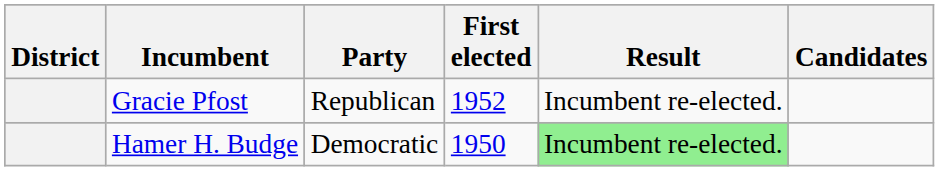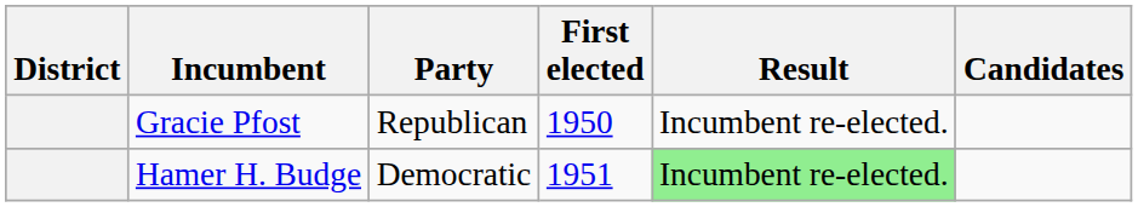 <table class=wikitable>
 <tr valign=bottom>
 <th>District</th>
 <th>Incumbent</th>
 <th>Party</th>
 <th>First<br>elected</th>
 <th>Result</th>
 <th>Candidates</th>
 </tr>
 <tr>
 <th></th>
 <td><a href='#'>Gracie Pfost</a></td>
 <td>Republican</td>
-<td><a href='#'>1952</a></td>
+<td><a href='#'>1950</a></td>
 <td>Incumbent re-elected.</td>
 <td nowrap></td>
 </tr>
 <tr>
 <th></th>
 <td><a href='#'>Hamer H. Budge</a></td>
 <td>Democratic</td>
-<td><a href='#'>1950</a></td>
+<td><a href='#'>1951</a></td>
 <td style="background: lightgreen;">Incumbent re-elected.</td>
 <td nowrap></td>
 </tr>
 </table>
